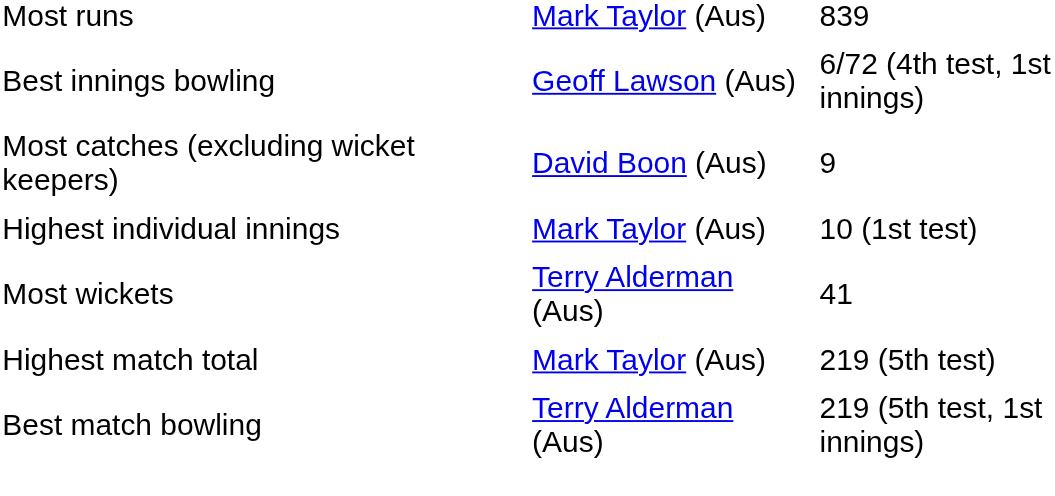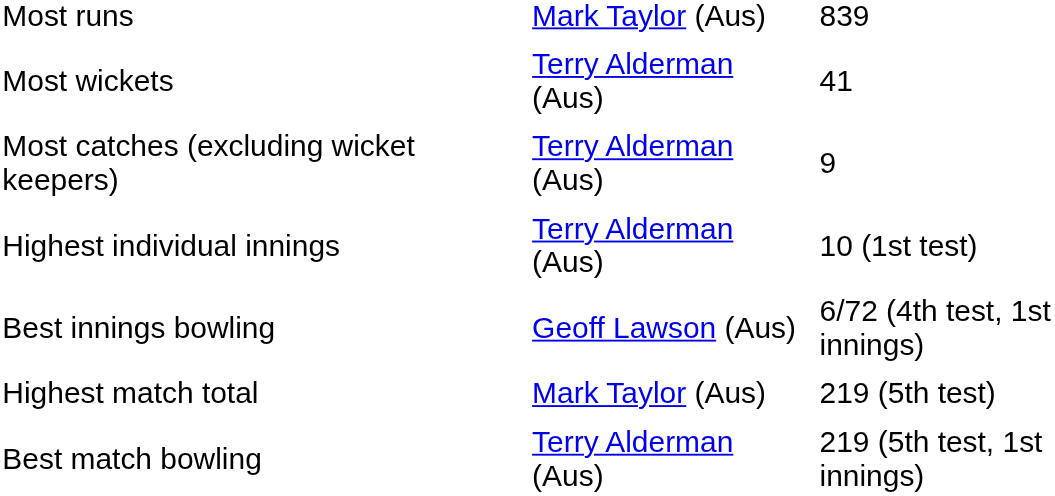 <table cellpadding=3>
 <tr>
 <td>Most runs</td>
 <td><a href='#'>Mark Taylor</a> (Aus)</td>
 <td>839</td>
 </tr>
 <tr>
-<td>Best innings bowling</td>
-<td><a href='#'>Geoff Lawson</a> (Aus)</td>
-<td>6/72 (4th test, 1st innings)</td>
+<td>Most wickets</td>
+<td><a href='#'>Terry Alderman</a> (Aus)</td>
+<td>41</td>
 </tr>
 <tr>
 <td>Most catches (excluding wicket keepers)</td>
-<td><a href='#'>David Boon</a> (Aus)</td>
+<td><a href='#'>Terry Alderman</a> (Aus)</td>
 <td>9</td>
 </tr>
 <tr>
 <td>Highest individual innings</td>
-<td><a href='#'>Mark Taylor</a> (Aus)</td>
+<td><a href='#'>Terry Alderman</a> (Aus)</td>
 <td>10 (1st test)</td>
 </tr>
 <tr>
-<td>Most wickets</td>
-<td><a href='#'>Terry Alderman</a> (Aus)</td>
-<td>41</td>
+<td>Best innings bowling</td>
+<td><a href='#'>Geoff Lawson</a> (Aus)</td>
+<td>6/72 (4th test, 1st innings)</td>
 </tr>
 <tr>
 <td>Highest match total</td>
 <td><a href='#'>Mark Taylor</a> (Aus)</td>
 <td>219 (5th test)</td>
 </tr>
 <tr>
 <td>Best match bowling</td>
 <td><a href='#'>Terry Alderman</a> (Aus)</td>
 <td>219 (5th test, 1st innings)</td>
 </tr>
 </table>
